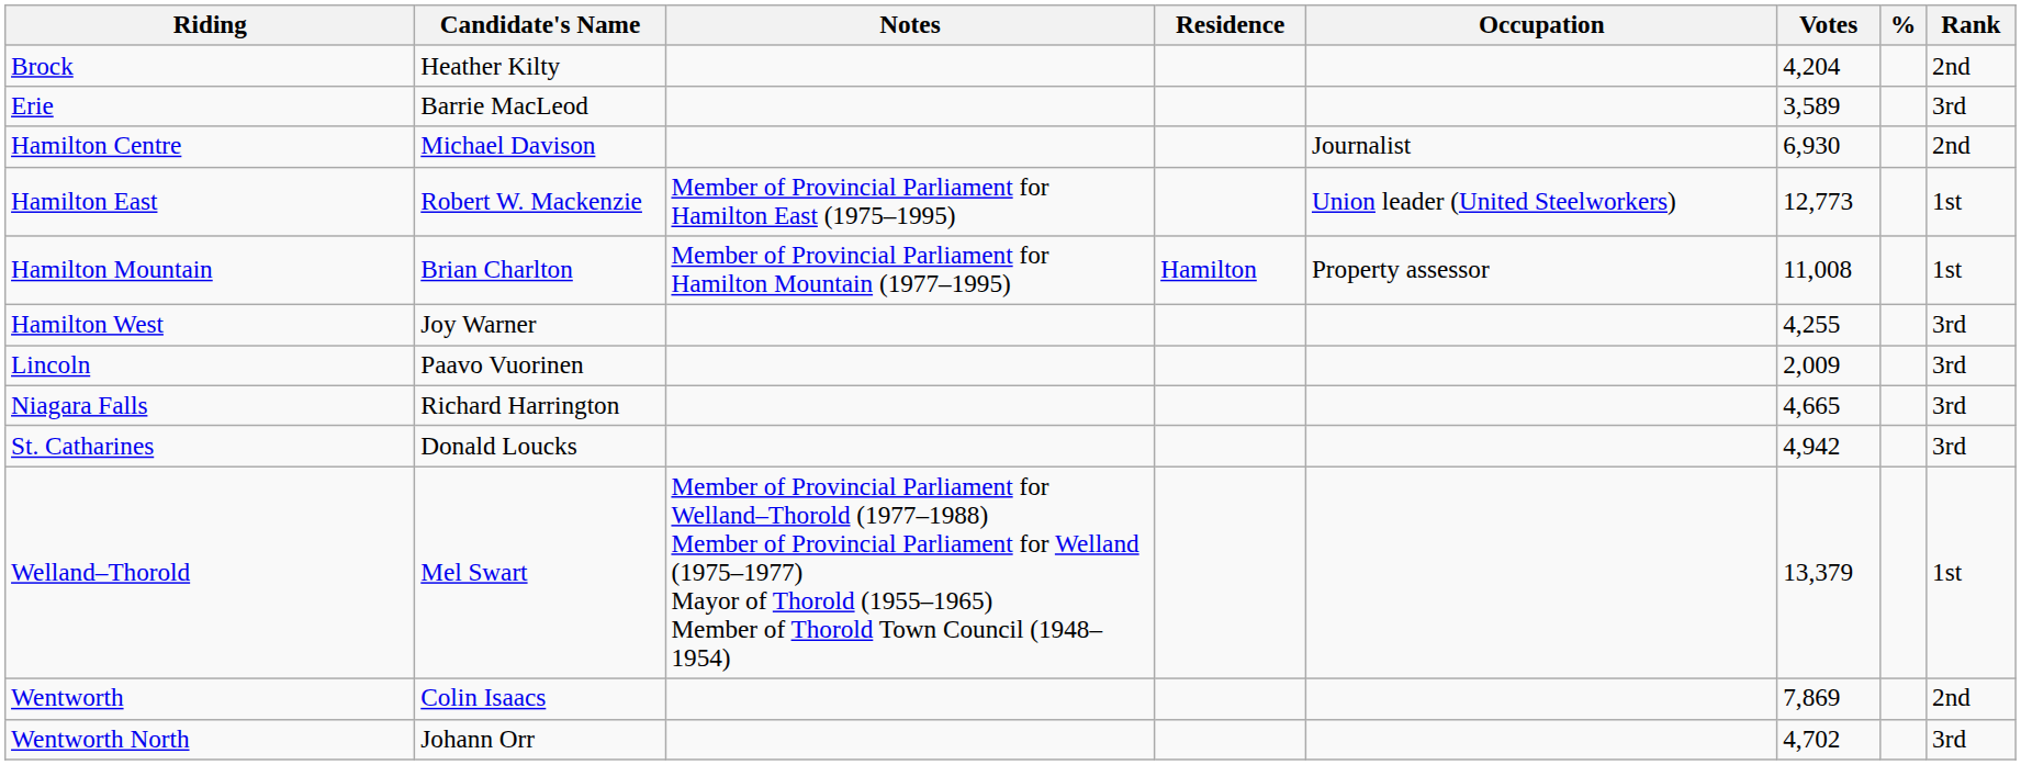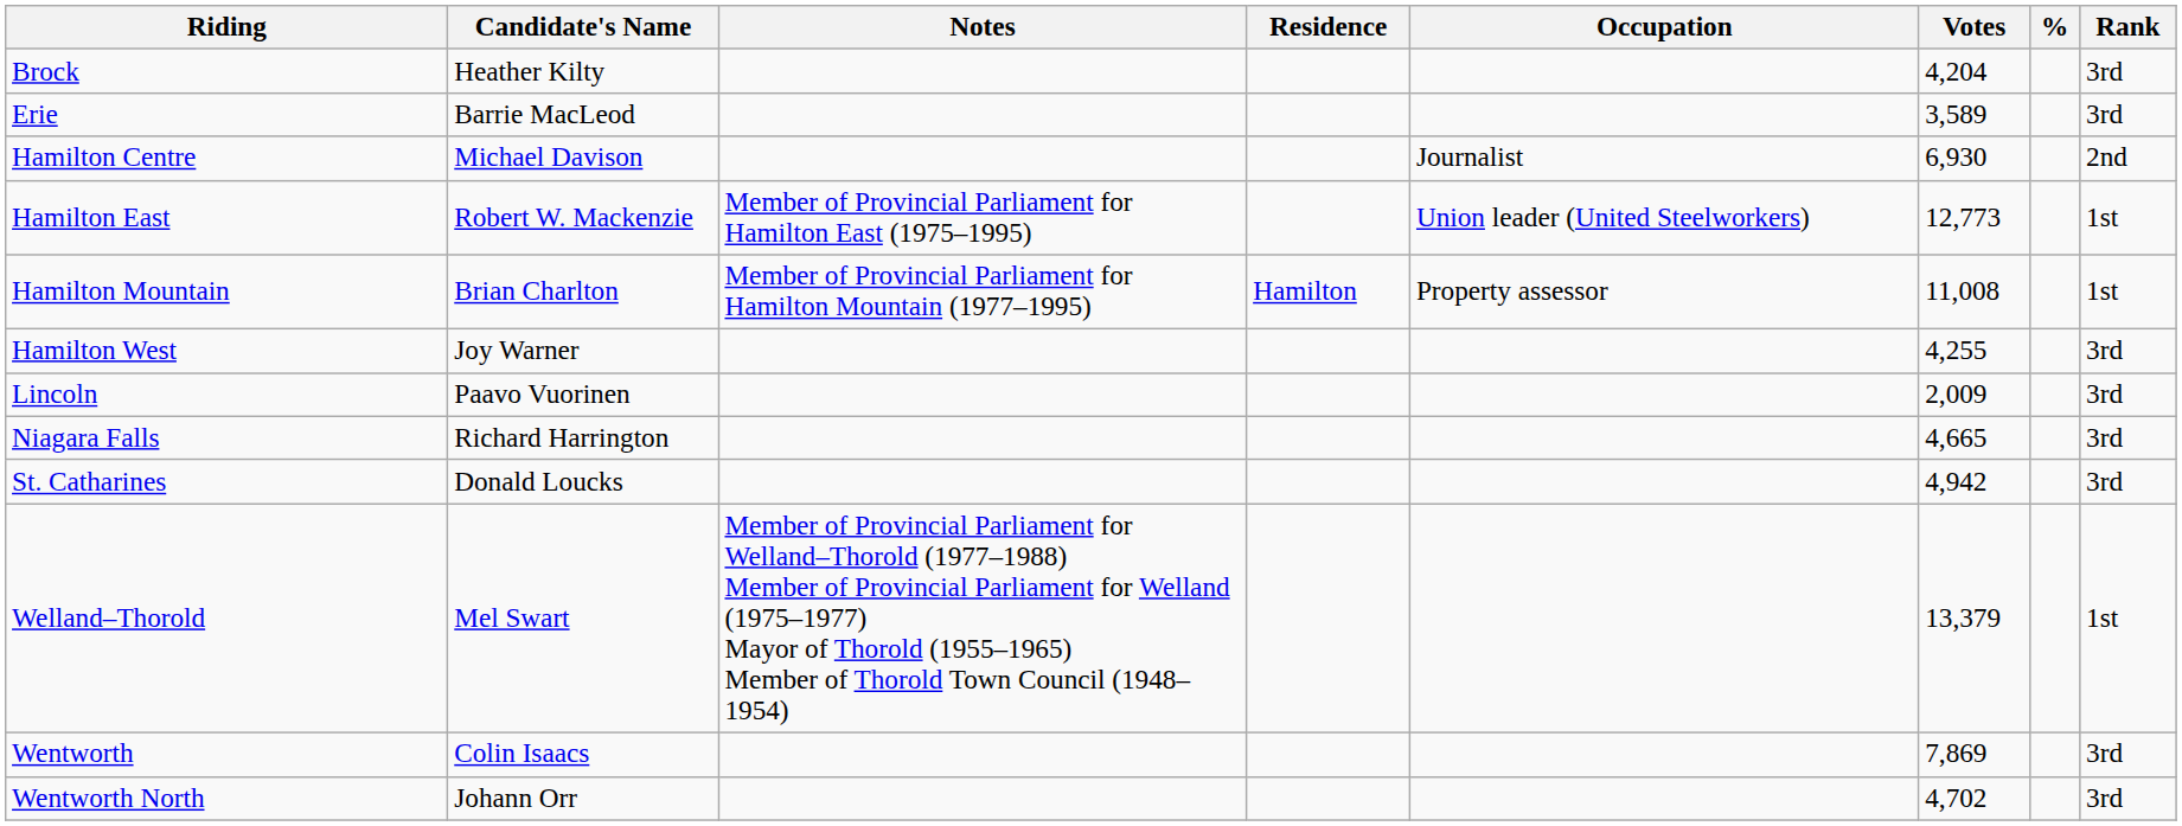 <table class="wikitable sortable" width="100%">
 <tr>
 <th style="width:250px;">Riding<br></th>
 <th style="width:150px;">Candidate's Name</th>
 <th style="width:300px;">Notes</th>
 <th>Residence</th>
 <th>Occupation</th>
 <th>Votes</th>
 <th>%</th>
 <th>Rank</th>
 </tr>
 <tr>
 <td><a href='#'>Brock</a></td>
 <td>Heather Kilty</td>
 <td></td>
 <td></td>
 <td></td>
 <td>4,204</td>
 <td></td>
-<td>2nd</td>
+<td>3rd</td>
 </tr>
 <tr>
 <td><a href='#'>Erie</a></td>
 <td>Barrie MacLeod</td>
 <td></td>
 <td></td>
 <td></td>
 <td>3,589</td>
 <td></td>
 <td>3rd</td>
 </tr>
 <tr>
 <td><a href='#'>Hamilton Centre</a></td>
 <td><a href='#'>Michael Davison</a></td>
 <td></td>
 <td></td>
 <td>Journalist</td>
 <td>6,930</td>
 <td></td>
 <td>2nd</td>
 </tr>
 <tr>
 <td><a href='#'>Hamilton East</a></td>
 <td><a href='#'>Robert W. Mackenzie</a></td>
 <td><a href='#'>Member of Provincial Parliament</a> for <a href='#'>Hamilton East</a> (1975–1995)</td>
 <td></td>
 <td><a href='#'>Union</a> leader (<a href='#'>United Steelworkers</a>)</td>
 <td>12,773</td>
 <td></td>
 <td>1st</td>
 </tr>
 <tr>
 <td><a href='#'>Hamilton Mountain</a></td>
 <td><a href='#'>Brian Charlton</a></td>
 <td><a href='#'>Member of Provincial Parliament</a> for <a href='#'>Hamilton Mountain</a> (1977–1995)</td>
 <td><a href='#'>Hamilton</a></td>
 <td>Property assessor</td>
 <td>11,008</td>
 <td></td>
 <td>1st</td>
 </tr>
 <tr>
 <td><a href='#'>Hamilton West</a></td>
 <td>Joy Warner</td>
 <td></td>
 <td></td>
 <td></td>
 <td>4,255</td>
 <td></td>
 <td>3rd</td>
 </tr>
 <tr>
 <td><a href='#'>Lincoln</a></td>
 <td>Paavo Vuorinen</td>
 <td></td>
 <td></td>
 <td></td>
 <td>2,009</td>
 <td></td>
 <td>3rd</td>
 </tr>
 <tr>
 <td><a href='#'>Niagara Falls</a></td>
 <td>Richard Harrington</td>
 <td></td>
 <td></td>
 <td></td>
 <td>4,665</td>
 <td></td>
 <td>3rd</td>
 </tr>
 <tr>
 <td><a href='#'>St. Catharines</a></td>
 <td>Donald Loucks</td>
 <td></td>
 <td></td>
 <td></td>
 <td>4,942</td>
 <td></td>
 <td>3rd</td>
 </tr>
 <tr>
 <td><a href='#'>Welland–Thorold</a></td>
 <td><a href='#'>Mel Swart</a></td>
 <td><a href='#'>Member of Provincial Parliament</a> for <a href='#'>Welland–Thorold</a> (1977–1988) <br> <a href='#'>Member of Provincial Parliament</a> for <a href='#'>Welland</a> (1975–1977) <br> Mayor of <a href='#'>Thorold</a> (1955–1965) <br> Member of <a href='#'>Thorold</a> Town Council (1948–1954)</td>
 <td></td>
 <td></td>
 <td>13,379</td>
 <td></td>
 <td>1st</td>
 </tr>
 <tr>
 <td><a href='#'>Wentworth</a></td>
 <td><a href='#'>Colin Isaacs</a></td>
 <td></td>
 <td></td>
 <td></td>
 <td>7,869</td>
 <td></td>
-<td>2nd</td>
+<td>3rd</td>
 </tr>
 <tr>
 <td><a href='#'>Wentworth North</a></td>
 <td>Johann Orr</td>
 <td></td>
 <td></td>
 <td></td>
 <td>4,702</td>
 <td></td>
 <td>3rd</td>
 </tr>
 </table>
